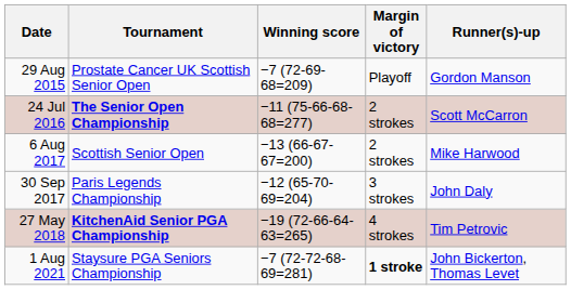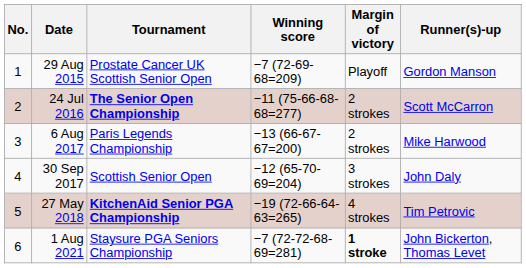 <table class="wikitable" style="font-size:95%;">
 <tr>
+<th>No.</th>
 <th>Date</th>
 <th>Tournament</th>
 <th>Winning score</th>
 <th>Margin of<br>victory</th>
 <th>Runner(s)-up</th>
 </tr>
 <tr>
+<td align=center>1</td>
 <td align=right>29 Aug <a href='#'>2015</a></td>
 <td><a href='#'>Prostate Cancer UK Scottish Senior Open</a></td>
 <td>−7 (72-69-68=209)</td>
 <td>Playoff</td>
 <td> <a href='#'>Gordon Manson</a></td>
 </tr>
 <tr style="background:#e5d1cb;">
+<td align=center>2</td>
 <td align=right>24 Jul <a href='#'>2016</a></td>
 <td><strong><a href='#'>The Senior Open Championship</a></strong></td>
 <td>−11 (75-66-68-68=277)</td>
 <td>2 strokes</td>
 <td> <a href='#'>Scott McCarron</a></td>
 </tr>
 <tr>
+<td align=center>3</td>
 <td align=right>6 Aug <a href='#'>2017</a></td>
-<td><a href='#'>Scottish Senior Open</a></td>
+<td><a href='#'>Paris Legends Championship</a></td>
 <td>−13 (66-67-67=200)</td>
 <td>2 strokes</td>
 <td> <a href='#'>Mike Harwood</a></td>
 </tr>
 <tr>
+<td align=center>4</td>
 <td align=right>30 Sep 2017</td>
-<td><a href='#'>Paris Legends Championship</a></td>
+<td><a href='#'>Scottish Senior Open</a></td>
 <td>−12 (65-70-69=204)</td>
 <td>3 strokes</td>
 <td> <a href='#'>John Daly</a></td>
 </tr>
 <tr style="background:#e5d1cb;">
+<td align=center>5</td>
 <td align=right>27 May <a href='#'>2018</a></td>
 <td><strong><a href='#'>KitchenAid Senior PGA Championship</a></strong></td>
 <td>−19 (72-66-64-63=265)</td>
 <td>4 strokes</td>
 <td> <a href='#'>Tim Petrovic</a></td>
 </tr>
 <tr>
+<td align=center>6</td>
 <td align=right>1 Aug <a href='#'>2021</a></td>
 <td><a href='#'>Staysure PGA Seniors Championship</a></td>
 <td>−7 (72-72-68-69=281)</td>
 <td><strong>1 stroke</strong></td>
 <td> <a href='#'>John Bickerton</a>,  <a href='#'>Thomas Levet</a></td>
 </tr>
 </table>
